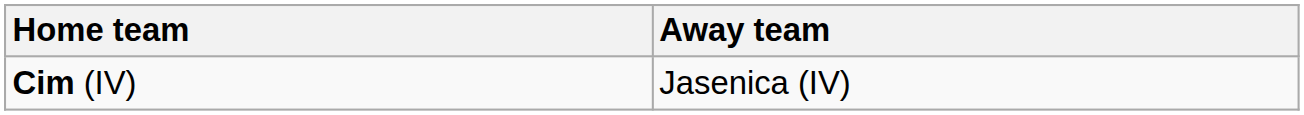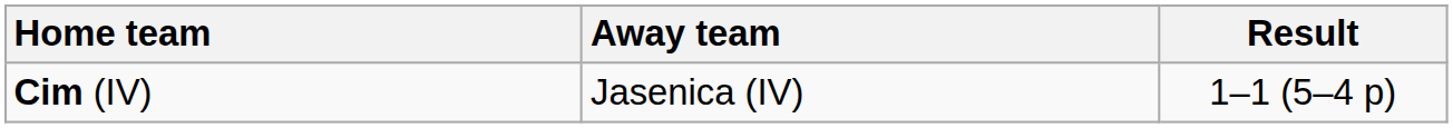 <table class="wikitable" style="width:50%">
 <tr>
 <th style="width:40%; text-align:left">Home team</th>
 <th style="width:40%; text-align:left">Away team</th>
+<th>Result</th>
 </tr>
 <tr>
 <td><strong>Cim</strong> (IV)</td>
 <td>Jasenica (IV)</td>
+<td style="text-align:center">1–1 (5–4 p)</td>
 </tr>
 </table>
